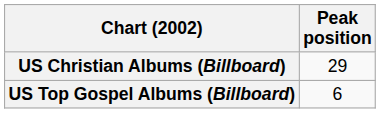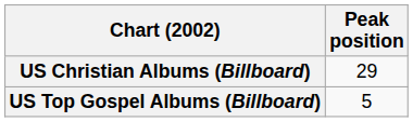 <table class="wikitable sortable plainrowheaders">
 <tr>
 <th scope="col">Chart (2002)</th>
 <th scope="col">Peak<br>position</th>
 </tr>
 <tr>
 <th scope="row">US Christian Albums (<em>Billboard</em>)</th>
 <td align="center">29</td>
 </tr>
 <tr>
 <th scope="row">US Top Gospel Albums (<em>Billboard</em>)</th>
-<td align="center">6</td>
+<td align="center">5</td>
 </tr>
 </table>
